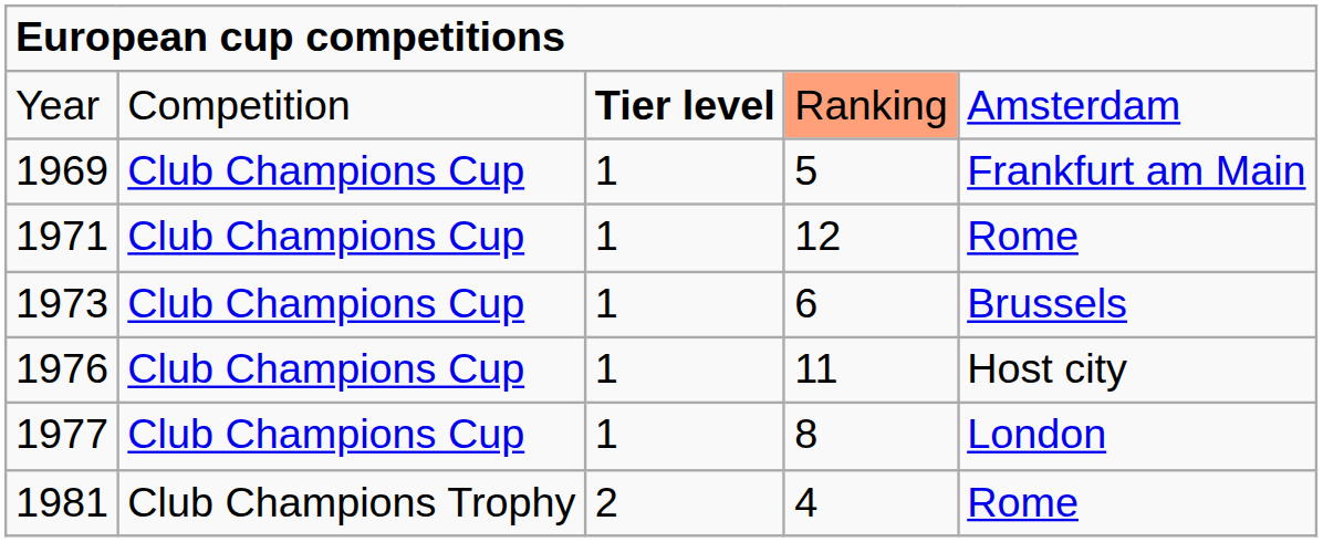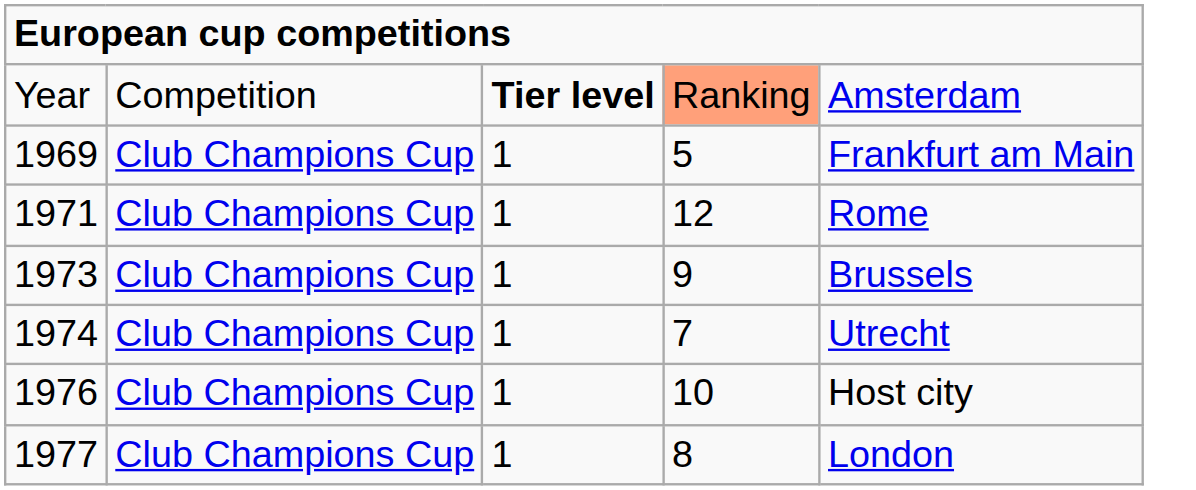 <table class="wikitable">
 <tr>
 <td colspan="5"><strong>European cup competitions</strong></td>
 </tr>
 <tr>
 <td>Year</td>
 <td>Competition</td>
 <td><strong>Tier level</strong></td>
 <td style="background: lightsalmon;">Ranking</td>
 <td><a href='#'>Amsterdam</a></td>
 </tr>
 <tr>
 <td>1969</td>
 <td><a href='#'>Club Champions Cup</a></td>
 <td>1</td>
 <td>5</td>
 <td><a href='#'>Frankfurt am Main</a></td>
 </tr>
 <tr>
 <td>1971</td>
 <td><a href='#'>Club Champions Cup</a></td>
 <td>1</td>
 <td>12</td>
 <td><a href='#'>Rome</a></td>
 </tr>
 <tr>
 <td>1973</td>
 <td><a href='#'>Club Champions Cup</a></td>
 <td>1</td>
-<td>6</td>
+<td>9</td>
 <td><a href='#'>Brussels</a></td>
+</tr>
+<tr>
+<td>1974</td>
+<td><a href='#'>Club Champions Cup</a></td>
+<td>1</td>
+<td>7</td>
+<td><a href='#'>Utrecht</a></td>
 </tr>
 <tr>
 <td>1976</td>
 <td><a href='#'>Club Champions Cup</a></td>
 <td>1</td>
-<td>11</td>
+<td>10</td>
 <td>Host city</td>
 </tr>
 <tr>
 <td>1977</td>
 <td><a href='#'>Club Champions Cup</a></td>
 <td>1</td>
 <td>8</td>
 <td><a href='#'>London</a></td>
 </tr>
-<tr>
-<td>1981</td>
-<td>Club Champions Trophy</td>
-<td>2</td>
-<td>4</td>
-<td><a href='#'>Rome</a></td>
-</tr>
 </table>
